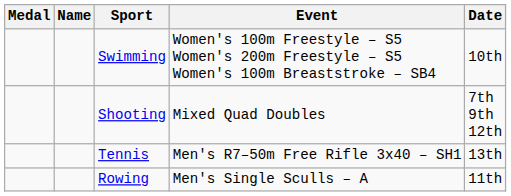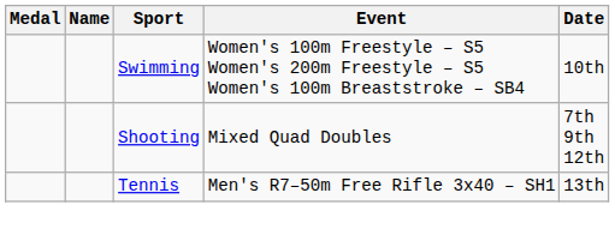 <table class="wikitable sortable" style="font-size:90%">
 <tr>
 <th>Medal</th>
 <th>Name</th>
 <th>Sport</th>
 <th>Event</th>
 <th>Date</th>
 </tr>
 <tr>
 <td> <br>  <br> </td>
 <td></td>
 <td><a href='#'>Swimming</a></td>
 <td nowrap>Women's 100m Freestyle – S5 <br> Women's 200m Freestyle – S5 <br> Women's 100m Breaststroke – SB4</td>
 <td>10th</td>
 </tr>
 <tr>
 <td></td>
 <td></td>
 <td><a href='#'>Shooting</a></td>
 <td>Mixed Quad Doubles</td>
 <td>7th <br> 9th <br> 12th</td>
 </tr>
 <tr>
 <td></td>
 <td><br></td>
 <td><a href='#'>Tennis</a></td>
 <td nowrap>Men's R7–50m Free Rifle 3x40 – SH1</td>
 <td>13th</td>
 </tr>
-<tr>
-<td></td>
-<td></td>
-<td><a href='#'>Rowing</a></td>
-<td>Men's Single Sculls – A</td>
-<td>11th</td>
-</tr>
 </table>
